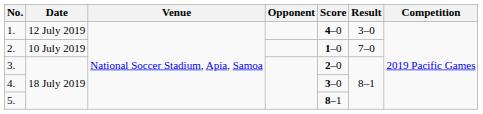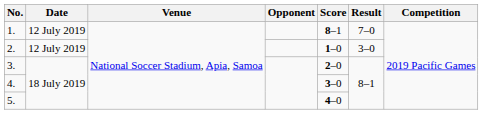 <table class="wikitable" style="font-size:100%;">
 <tr>
 <th>No.</th>
 <th>Date</th>
 <th>Venue</th>
 <th>Opponent</th>
 <th>Score</th>
 <th>Result</th>
 <th>Competition</th>
 </tr>
 <tr>
 <td>1.</td>
 <td>12 July 2019</td>
 <td rowspan=5><a href='#'>National Soccer Stadium</a>, <a href='#'>Apia</a>, <a href='#'>Samoa</a></td>
 <td></td>
-<td align=center><strong>4</strong>–0</td>
-<td align=center>3–0</td>
+<td align=center><strong>8</strong>–1</td>
+<td align=center>7–0</td>
 <td rowspan=5><a href='#'>2019 Pacific Games</a></td>
 </tr>
 <tr>
 <td>2.</td>
-<td>10 July 2019</td>
+<td>12 July 2019</td>
 <td></td>
 <td align=center><strong>1</strong>–0</td>
-<td align=center>7–0</td>
+<td align=center>3–0</td>
 </tr>
 <tr>
 <td>3.</td>
 <td rowspan="3">18 July 2019</td>
 <td rowspan="3"></td>
 <td align=center><strong>2</strong>–0</td>
 <td rowspan="3" style="text-align:center">8–1</td>
 </tr>
 <tr>
 <td>4.</td>
 <td align=center><strong>3</strong>–0</td>
 </tr>
 <tr>
 <td>5.</td>
-<td align=center><strong>8</strong>–1</td>
+<td align=center><strong>4</strong>–0</td>
 </tr>
 </table>
